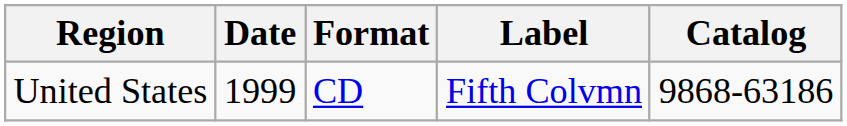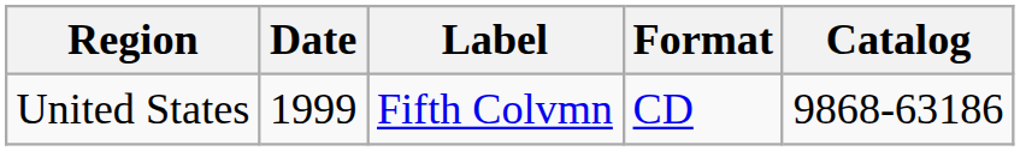 <table class="wikitable">
 <tr>
 <th>Region</th>
 <th>Date</th>
+<th>Label</th>
 <th>Format</th>
-<th>Label</th>
 <th>Catalog</th>
 </tr>
 <tr>
 <td>United States</td>
 <td>1999</td>
+<td><a href='#'>Fifth Colvmn</a></td>
 <td><a href='#'>CD</a></td>
-<td><a href='#'>Fifth Colvmn</a></td>
 <td>9868-63186</td>
 </tr>
 </table>
